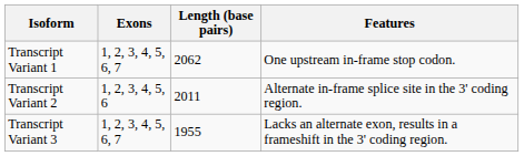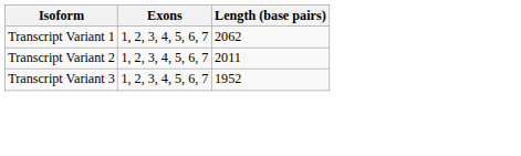 <table class="wikitable">
 <tr>
 <th>Isoform</th>
 <th>Exons</th>
 <th>Length (base pairs)</th>
-<th>Features</th>
 </tr>
 <tr>
 <td>Transcript Variant 1</td>
 <td>1, 2, 3, 4, 5, 6, 7</td>
 <td>2062</td>
-<td>One upstream in-frame stop codon.</td>
 </tr>
 <tr>
 <td>Transcript Variant 2</td>
-<td>1, 2, 3, 4, 5, 6</td>
+<td>1, 2, 3, 4, 5, 6, 7</td>
 <td>2011</td>
-<td>Alternate in-frame splice site in the 3' coding region.</td>
 </tr>
 <tr>
 <td>Transcript Variant 3</td>
 <td>1, 2, 3, 4, 5, 6, 7</td>
-<td>1955</td>
-<td>Lacks an alternate exon, results in a frameshift in the 3' coding region.</td>
+<td>1952</td>
 </tr>
 </table>
